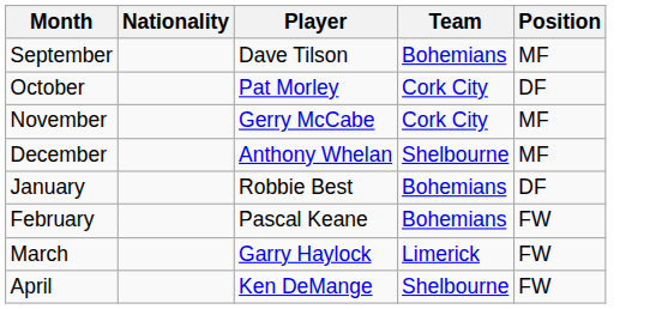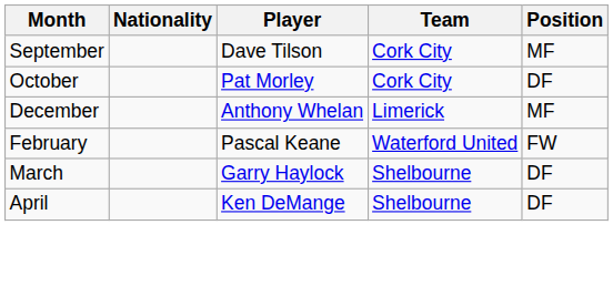 <table class="wikitable sortable">
 <tr>
 <th>Month</th>
 <th>Nationality</th>
 <th>Player</th>
 <th>Team</th>
 <th>Position</th>
 </tr>
 <tr>
 <td>September</td>
 <td></td>
 <td>Dave Tilson</td>
-<td><a href='#'>Bohemians</a></td>
+<td><a href='#'>Cork City</a></td>
 <td>MF</td>
 </tr>
 <tr>
 <td>October</td>
 <td></td>
 <td><a href='#'>Pat Morley</a></td>
 <td><a href='#'>Cork City</a></td>
 <td>DF</td>
 </tr>
 <tr>
-<td>November</td>
-<td></td>
-<td><a href='#'>Gerry McCabe</a></td>
-<td><a href='#'>Cork City</a></td>
-<td>MF</td>
-</tr>
-<tr>
 <td>December</td>
 <td></td>
 <td><a href='#'>Anthony Whelan</a></td>
-<td><a href='#'>Shelbourne</a></td>
+<td><a href='#'>Limerick</a></td>
 <td>MF</td>
-</tr>
-<tr>
-<td>January</td>
-<td></td>
-<td>Robbie Best</td>
-<td><a href='#'>Bohemians</a></td>
-<td>DF</td>
 </tr>
 <tr>
 <td>February</td>
 <td></td>
 <td>Pascal Keane</td>
-<td><a href='#'>Bohemians</a></td>
+<td><a href='#'>Waterford United</a></td>
 <td>FW</td>
 </tr>
 <tr>
 <td>March</td>
 <td></td>
 <td><a href='#'>Garry Haylock</a></td>
-<td><a href='#'>Limerick</a></td>
-<td>FW</td>
+<td><a href='#'>Shelbourne</a></td>
+<td>DF</td>
 </tr>
 <tr>
 <td>April</td>
 <td></td>
 <td><a href='#'>Ken DeMange</a></td>
 <td><a href='#'>Shelbourne</a></td>
-<td>FW</td>
+<td>DF</td>
 </tr>
 </table>
